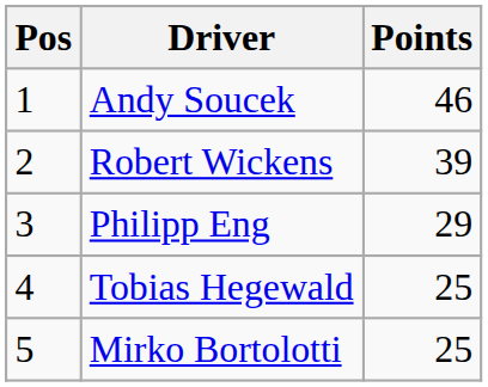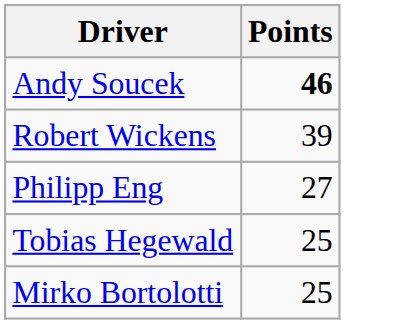 <table class="wikitable" style="font-size: 95%;">
 <tr>
-<th>Pos</th>
 <th>Driver</th>
 <th>Points</th>
 </tr>
 <tr>
-<td>1</td>
 <td> <a href='#'>Andy Soucek</a></td>
-<td align="right">46</td>
+<td align="right"><strong>46</strong></td>
 </tr>
 <tr>
-<td>2</td>
 <td> <a href='#'>Robert Wickens</a></td>
 <td align="right">39</td>
 </tr>
 <tr>
-<td>3</td>
 <td> <a href='#'>Philipp Eng</a></td>
-<td align="right">29</td>
+<td align="right">27</td>
 </tr>
 <tr>
-<td>4</td>
 <td> <a href='#'>Tobias Hegewald</a></td>
 <td align="right">25</td>
 </tr>
 <tr>
-<td>5</td>
 <td> <a href='#'>Mirko Bortolotti</a></td>
 <td align="right">25</td>
 </tr>
 </table>
